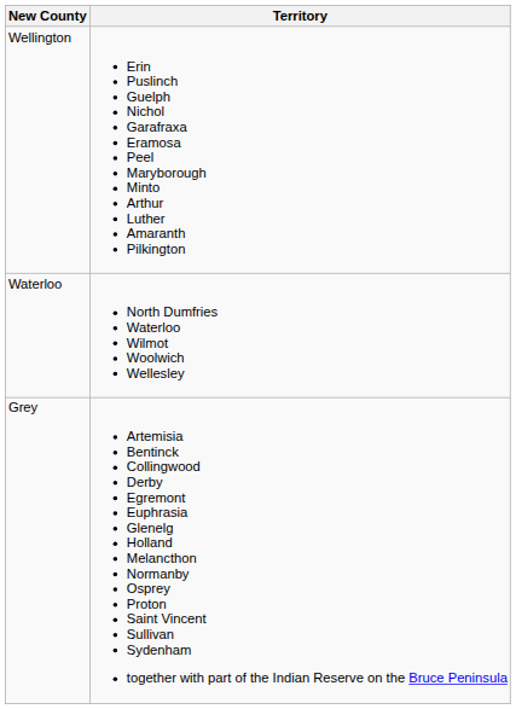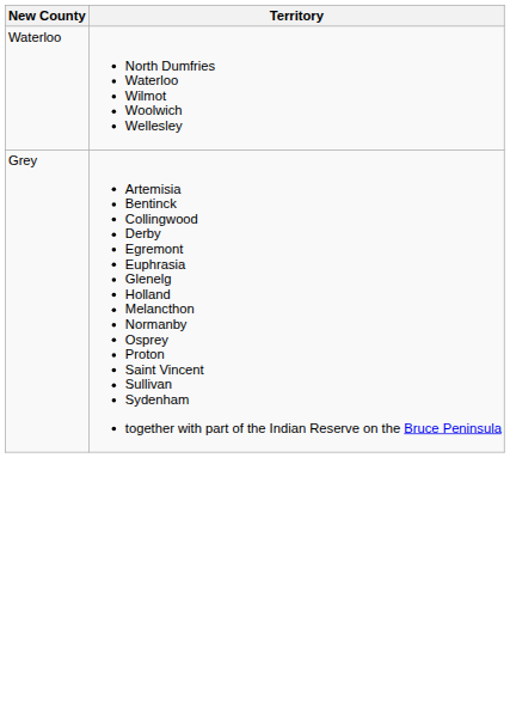 <table class="wikitable">
 <tr>
 <th>New County</th>
 <th>Territory</th>
-</tr>
-<tr valign="top">
-<td>Wellington</td>
-<td><br><ul><li>Erin</li><li>Puslinch</li><li>Guelph</li><li>Nichol</li><li>Garafraxa</li><li>Eramosa</li><li>Peel</li><li>Maryborough</li><li>Minto</li><li>Arthur</li><li>Luther</li><li>Amaranth</li><li>Pilkington</li></ul></td>
 </tr>
 <tr valign="top">
 <td>Waterloo</td>
 <td><br><ul><li>North Dumfries</li><li>Waterloo</li><li>Wilmot</li><li>Woolwich</li><li>Wellesley</li></ul></td>
 </tr>
 <tr valign="top">
 <td>Grey</td>
 <td><br><ul><li>Artemisia</li><li>Bentinck</li><li>Collingwood</li><li>Derby</li><li>Egremont</li><li>Euphrasia</li><li>Glenelg</li><li>Holland</li><li>Melancthon</li><li>Normanby</li><li>Osprey</li><li>Proton</li><li>Saint Vincent</li><li>Sullivan</li><li>Sydenham</li></ul><ul><li>together with part of the Indian Reserve on the <a href='#'>Bruce Peninsula</a></li></ul></td>
 </tr>
 </table>
